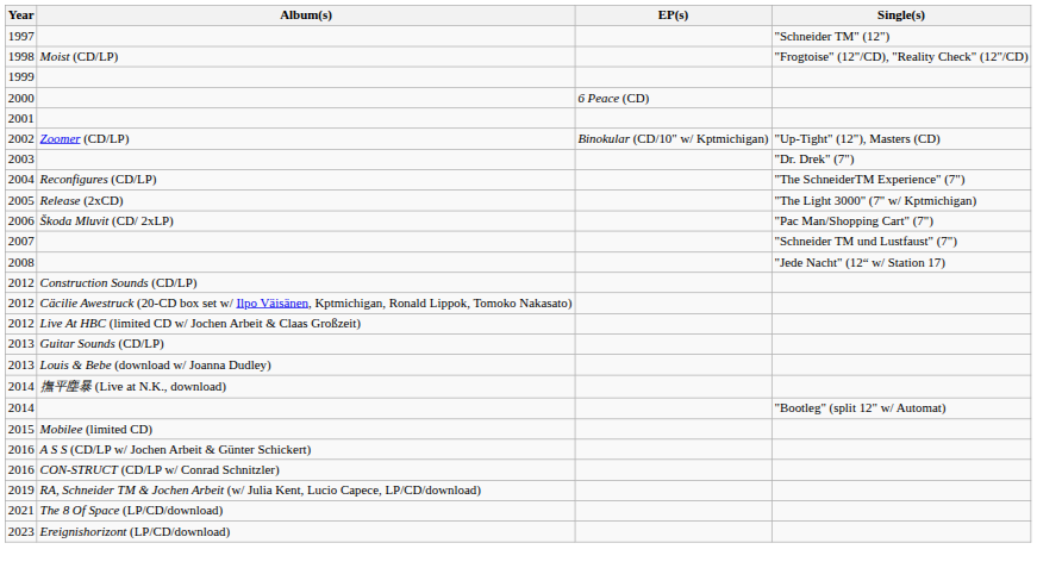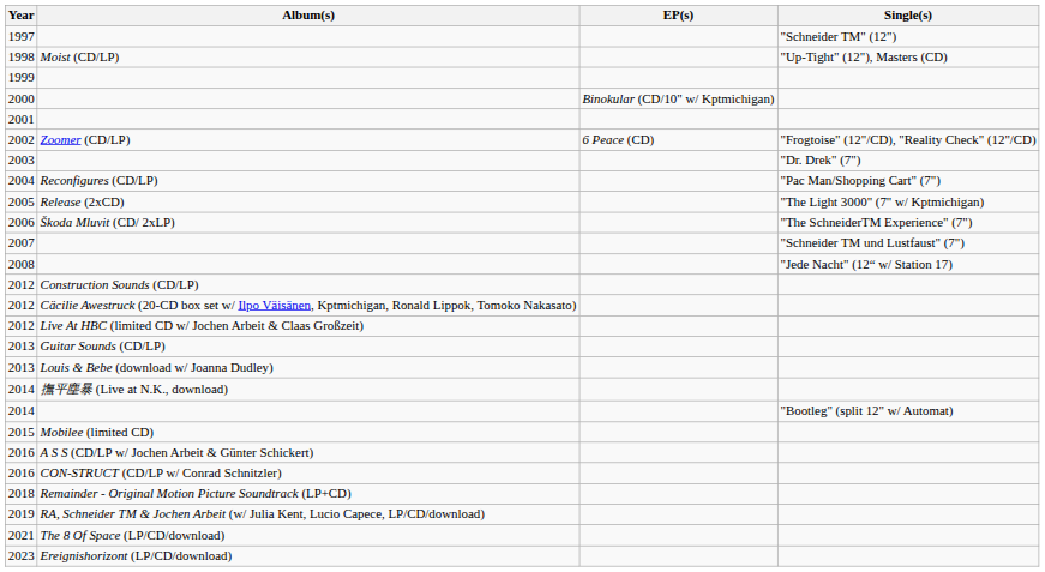 <table class="wikitable">
 <tr>
 <th>Year</th>
 <th>Album(s)</th>
 <th>EP(s)</th>
 <th>Single(s)</th>
 </tr>
 <tr>
 <td>1997</td>
 <td></td>
 <td></td>
 <td>"Schneider TM" (12")</td>
 </tr>
 <tr>
 <td>1998</td>
 <td><em>Moist</em> (CD/LP)</td>
 <td></td>
-<td>"Frogtoise" (12"/CD), "Reality Check" (12"/CD)</td>
+<td>"Up-Tight" (12"), Masters (CD)</td>
 </tr>
 <tr>
 <td>1999</td>
 <td></td>
 <td></td>
 <td></td>
 </tr>
 <tr>
 <td>2000</td>
 <td></td>
-<td><em>6 Peace</em> (CD)</td>
+<td><em>Binokular</em> (CD/10" w/ Kptmichigan)</td>
 <td></td>
 </tr>
 <tr>
 <td>2001</td>
 <td></td>
 <td></td>
 <td></td>
 </tr>
 <tr>
 <td>2002</td>
 <td><em><a href='#'>Zoomer</a></em> (CD/LP)</td>
-<td><em>Binokular</em> (CD/10" w/ Kptmichigan)</td>
-<td>"Up-Tight" (12"), Masters (CD)</td>
+<td><em>6 Peace</em> (CD)</td>
+<td>"Frogtoise" (12"/CD), "Reality Check" (12"/CD)</td>
 </tr>
 <tr>
 <td>2003</td>
 <td></td>
 <td></td>
 <td>"Dr. Drek" (7")</td>
 </tr>
 <tr>
 <td>2004</td>
 <td><em>Reconfigures</em> (CD/LP)</td>
 <td></td>
-<td>"The SchneiderTM Experience" (7")</td>
+<td>"Pac Man/Shopping Cart" (7")</td>
 </tr>
 <tr>
 <td>2005</td>
 <td><em>Release</em> (2xCD)</td>
 <td></td>
 <td>"The Light 3000" (7" w/ Kptmichigan)</td>
 </tr>
 <tr>
 <td>2006</td>
 <td><em>Škoda Mluvit</em> (CD/ 2xLP)</td>
 <td></td>
-<td>"Pac Man/Shopping Cart" (7")</td>
+<td>"The SchneiderTM Experience" (7")</td>
 </tr>
 <tr>
 <td>2007</td>
 <td></td>
 <td></td>
 <td>"Schneider TM und Lustfaust" (7")</td>
 </tr>
 <tr>
 <td>2008</td>
 <td></td>
 <td></td>
 <td>"Jede Nacht" (12“ w/ Station 17)</td>
 </tr>
 <tr>
 <td>2012</td>
 <td><em>Construction Sounds</em> (CD/LP)</td>
 <td></td>
 <td></td>
 </tr>
 <tr>
 <td>2012</td>
 <td><em>Cäcilie Awestruck</em> (20-CD box set w/ <a href='#'>Ilpo Väisänen</a>, Kptmichigan, Ronald Lippok, Tomoko Nakasato)</td>
 <td></td>
 <td></td>
 </tr>
 <tr>
 <td>2012</td>
 <td><em>Live At HBC</em> (limited CD w/ Jochen Arbeit & Claas Großzeit)</td>
 <td></td>
 <td></td>
 </tr>
 <tr>
 <td>2013</td>
 <td><em>Guitar Sounds</em> (CD/LP)</td>
 <td></td>
 <td></td>
 </tr>
 <tr>
 <td>2013</td>
 <td><em>Louis & Bebe</em> (download w/ Joanna Dudley)</td>
 <td></td>
 <td></td>
 </tr>
 <tr>
 <td>2014</td>
 <td><em>撫平塵暴</em> (Live at N.K., download)</td>
 <td></td>
 <td></td>
 </tr>
 <tr>
 <td>2014</td>
 <td></td>
 <td></td>
 <td>"Bootleg" (split 12" w/ Automat)</td>
 </tr>
 <tr>
 <td>2015</td>
 <td><em>Mobilee</em> (limited CD)</td>
 <td></td>
 <td></td>
 </tr>
 <tr>
 <td>2016</td>
 <td><em>A S S</em> (CD/LP w/ Jochen Arbeit & Günter Schickert)</td>
 <td></td>
 <td></td>
 </tr>
 <tr>
 <td>2016</td>
 <td><em>CON-STRUCT</em> (CD/LP w/ Conrad Schnitzler)</td>
 <td></td>
 <td></td>
 </tr>
 <tr>
+<td>2018</td>
+<td><em>Remainder - Original Motion Picture Soundtrack</em> (LP+CD)</td>
+<td></td>
+<td></td>
+</tr>
+<tr>
 <td>2019</td>
 <td><em>RA, Schneider TM & Jochen Arbeit</em> (w/ Julia Kent, Lucio Capece, LP/CD/download)</td>
 <td></td>
 <td></td>
 </tr>
 <tr>
 <td>2021</td>
 <td><em>The 8 Of Space</em> (LP/CD/download)</td>
 <td></td>
 <td></td>
 </tr>
 <tr>
 <td>2023</td>
 <td><em>Ereignishorizont</em> (LP/CD/download)</td>
 <td></td>
 <td></td>
 </tr>
 </table>
